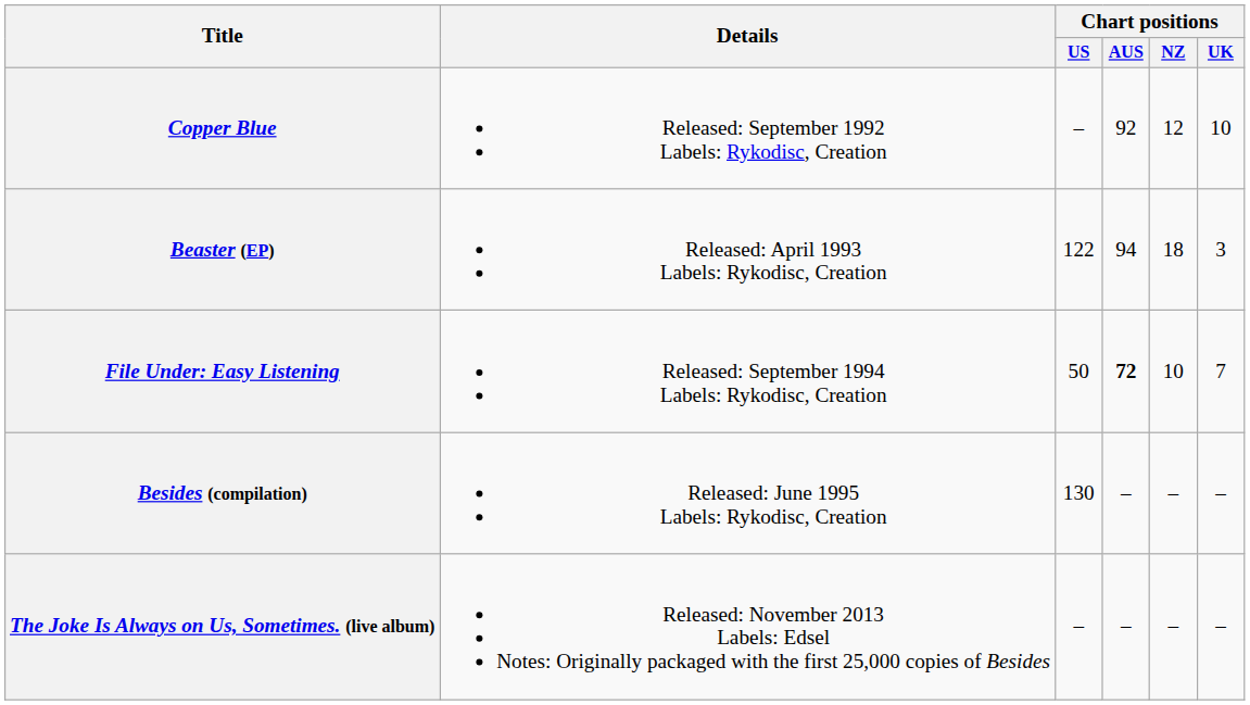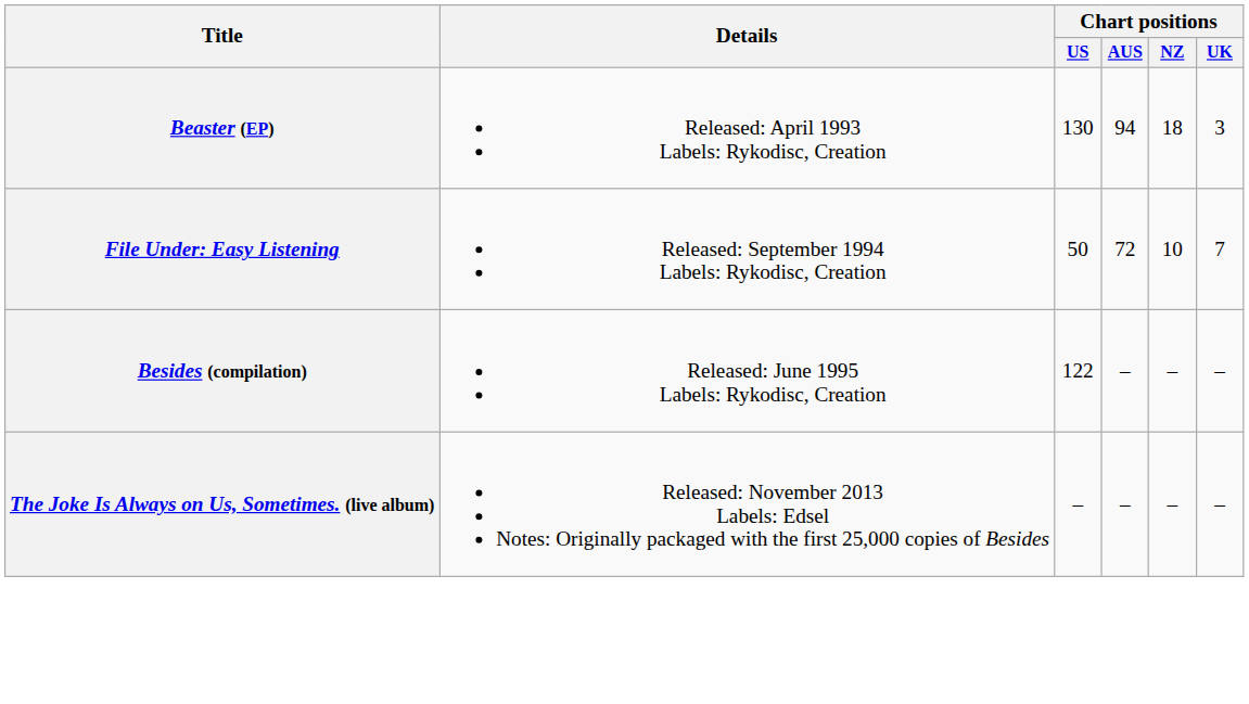 <table class="wikitable plainrowheaders" style=text-align:center;>
 <tr>
 <th rowspan=2>Title</th>
 <th rowspan=2>Details</th>
 <th colspan=4>Chart positions</th>
 </tr>
 <tr style="font-size:smaller;">
 <th width=30><a href='#'>US</a><br></th>
 <th width=30><a href='#'>AUS</a><br></th>
 <th width=30><a href='#'>NZ</a><br></th>
 <th width=30><a href='#'>UK</a><br></th>
 </tr>
 <tr>
-<th scope="row"><em><a href='#'>Copper Blue</a></em></th>
-<td><br><ul><li>Released: September 1992</li><li>Labels: <a href='#'>Rykodisc</a>, Creation</li></ul></td>
-<td>–</td>
-<td>92</td>
-<td>12</td>
-<td>10</td>
-</tr>
-<tr>
 <th scope="row"><em><a href='#'>Beaster</a></em> <small>(<a href='#'>EP</a>)</small></th>
 <td><br><ul><li>Released: April 1993</li><li>Labels: Rykodisc, Creation</li></ul></td>
-<td>122</td>
+<td>130</td>
 <td>94</td>
 <td>18</td>
 <td>3</td>
 </tr>
 <tr>
 <th scope="row"><em><a href='#'>File Under: Easy Listening</a></em></th>
 <td><br><ul><li>Released: September 1994</li><li>Labels: Rykodisc, Creation</li></ul></td>
 <td>50</td>
-<td><strong>72</strong></td>
+<td>72</td>
 <td>10</td>
 <td>7</td>
 </tr>
 <tr>
 <th scope="row"><em><a href='#'>Besides</a></em> <small>(compilation)</small></th>
 <td><br><ul><li>Released: June 1995</li><li>Labels: Rykodisc, Creation</li></ul></td>
-<td>130</td>
+<td>122</td>
 <td>–</td>
 <td>–</td>
 <td>–</td>
 </tr>
 <tr>
 <th scope="row"><em><a href='#'>The Joke Is Always on Us, Sometimes.</a></em> <small>(live album)</small></th>
 <td><br><ul><li>Released: November 2013</li><li>Labels: Edsel</li><li>Notes: Originally packaged with the first 25,000 copies of <em>Besides</em></li></ul></td>
 <td>–</td>
 <td>–</td>
 <td>–</td>
 <td>–</td>
 </tr>
 </table>
